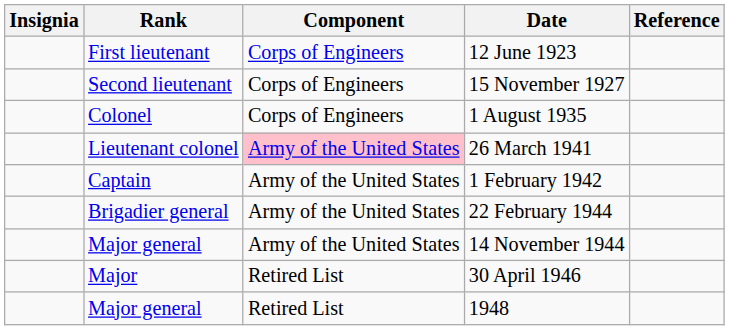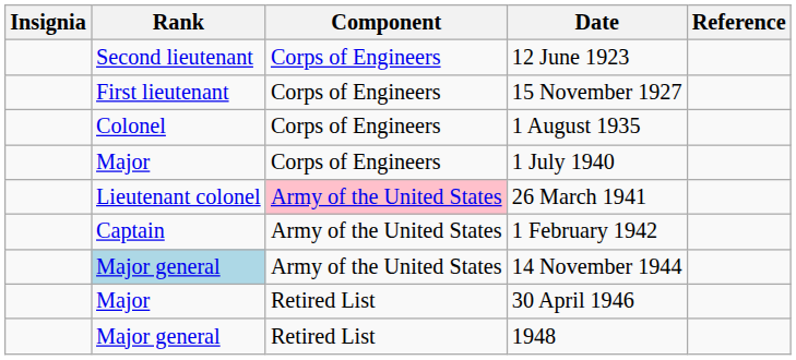 <table class="wikitable">
 <tr>
 <th>Insignia</th>
 <th>Rank</th>
 <th>Component</th>
 <th>Date</th>
 <th>Reference</th>
 </tr>
 <tr>
 <td></td>
-<td><a href='#'>First lieutenant</a></td>
+<td><a href='#'>Second lieutenant</a></td>
 <td><a href='#'>Corps of Engineers</a></td>
 <td>12 June 1923</td>
 <td></td>
 </tr>
 <tr>
 <td></td>
-<td><a href='#'>Second lieutenant</a></td>
+<td><a href='#'>First lieutenant</a></td>
 <td>Corps of Engineers</td>
 <td>15 November 1927</td>
 <td></td>
 </tr>
 <tr>
 <td></td>
 <td><a href='#'>Colonel</a></td>
 <td>Corps of Engineers</td>
 <td>1 August 1935</td>
+<td></td>
+</tr>
+<tr>
+<td></td>
+<td><a href='#'>Major</a></td>
+<td>Corps of Engineers</td>
+<td>1 July 1940</td>
 <td></td>
 </tr>
 <tr>
 <td></td>
 <td><a href='#'>Lieutenant colonel</a></td>
 <td style="background: pink;"><a href='#'>Army of the United States</a></td>
 <td>26 March 1941</td>
 <td></td>
 </tr>
 <tr>
 <td></td>
 <td><a href='#'>Captain</a></td>
 <td>Army of the United States</td>
 <td>1 February 1942</td>
 <td></td>
 </tr>
 <tr>
 <td></td>
-<td><a href='#'>Brigadier general</a></td>
-<td>Army of the United States</td>
-<td>22 February 1944</td>
-<td></td>
-</tr>
-<tr>
-<td></td>
-<td><a href='#'>Major general</a></td>
+<td style="background: lightblue;"><a href='#'>Major general</a></td>
 <td>Army of the United States</td>
 <td>14 November 1944</td>
 <td></td>
 </tr>
 <tr>
 <td></td>
 <td><a href='#'>Major</a></td>
 <td>Retired List</td>
 <td>30 April 1946</td>
 <td></td>
 </tr>
 <tr>
 <td></td>
 <td><a href='#'>Major general</a></td>
 <td>Retired List</td>
 <td>1948</td>
 <td></td>
 </tr>
 </table>
